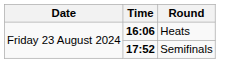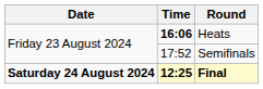 <table class="wikitable">
 <tr>
 <th>Date</th>
 <th>Time</th>
 <th>Round</th>
 </tr>
 <tr>
 <td rowspan=2>Friday 23 August 2024</td>
 <td><strong>16:06</strong></td>
 <td>Heats</td>
 </tr>
 <tr>
-<td><strong>17:52</strong></td>
+<td>17:52</td>
 <td>Semifinals</td>
 </tr>
+<tr>
+<td><strong>Saturday 24 August 2024</strong></td>
+<td style=background:lemonchiffon><strong>12:25</strong></td>
+<td style=background:lemonchiffon><strong>Final</strong></td>
+</tr>
 </table>
